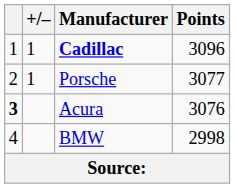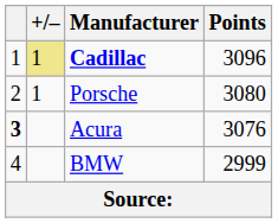 <table class="wikitable" style="font-size: 95%;">
 <tr>
 <th scope="col"></th>
 <th scope="col">+/–</th>
 <th scope="col">Manufacturer</th>
 <th scope="col">Points</th>
 </tr>
 <tr>
 <td align=center>1</td>
-<td align="left"> 1</td>
+<td align="left" style="background: khaki;"> 1</td>
 <td><strong> <a href='#'>Cadillac</a></strong></td>
 <td align=right>3096</td>
 </tr>
 <tr>
 <td align=center>2</td>
 <td align="left"> 1</td>
 <td> <a href='#'>Porsche</a></td>
-<td align=right>3077</td>
+<td align=right>3080</td>
 </tr>
 <tr>
 <td align=center><strong>3</strong></td>
 <td align="left"></td>
 <td> <a href='#'>Acura</a></td>
 <td align=right>3076</td>
 </tr>
 <tr>
 <td align=center>4</td>
 <td align="left"></td>
 <td> <a href='#'>BMW</a></td>
-<td align=right>2998</td>
+<td align=right>2999</td>
 </tr>
 <tr>
 <th colspan=5>Source:</th>
 </tr>
 </table>
